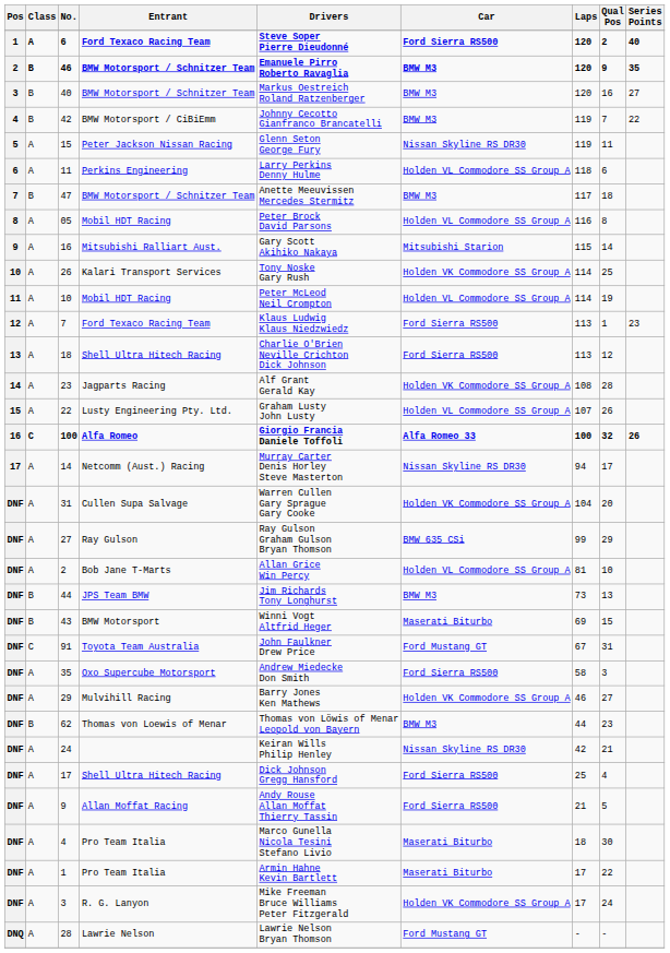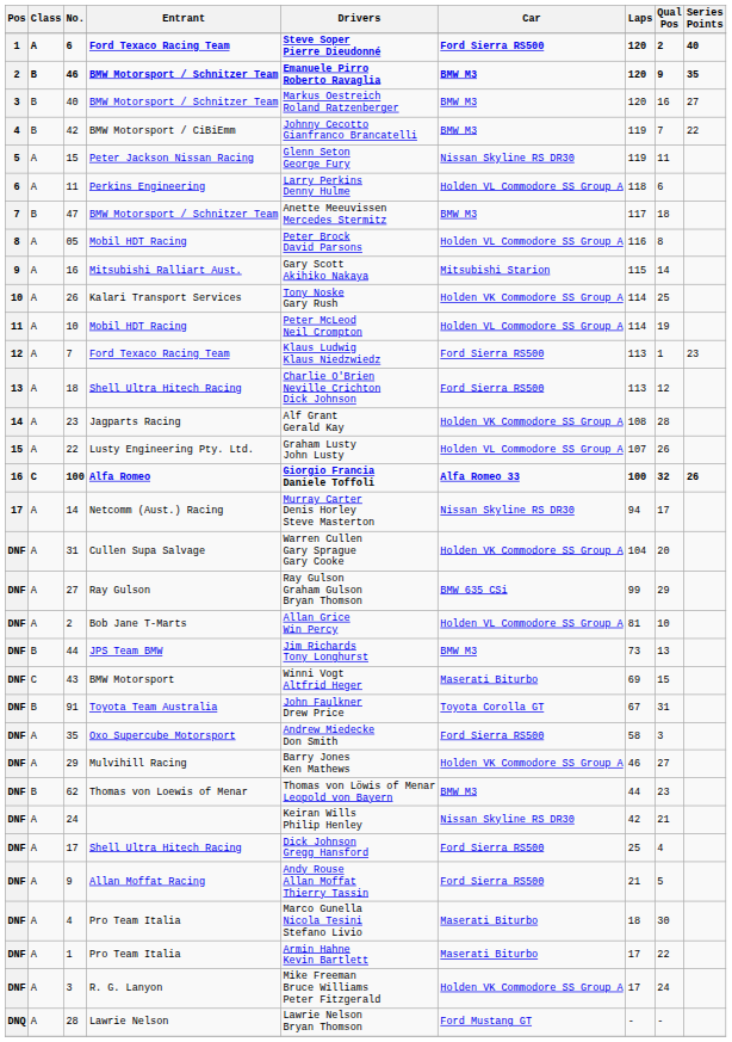 <table class="wikitable sortable" style="font-size: 95%;">
 <tr>
 <th>Pos</th>
 <th>Class</th>
 <th>No.</th>
 <th>Entrant </th>
 <th>Drivers</th>
 <th>Car</th>
 <th>Laps</th>
 <th>Qual<br>Pos</th>
 <th>Series<br>Points</th>
 </tr>
 <tr>
 </tr>
 <tr style="font-weight:bold">
 <th>1</th>
 <td>A</td>
 <td>6</td>
 <td> <a href='#'>Ford Texaco Racing Team</a></td>
 <td> <a href='#'>Steve Soper</a><br> <a href='#'>Pierre Dieudonné</a></td>
 <td><a href='#'>Ford Sierra RS500</a></td>
 <td>120</td>
 <td>2</td>
 <td>40</td>
 </tr>
 <tr style="font-weight:bold">
 <th>2</th>
 <td>B</td>
 <td>46</td>
 <td> <a href='#'>BMW Motorsport / Schnitzer Team</a></td>
 <td> <a href='#'>Emanuele Pirro</a><br> <a href='#'>Roberto Ravaglia</a></td>
 <td><a href='#'>BMW M3</a></td>
 <td>120</td>
 <td>9</td>
 <td>35</td>
 </tr>
 <tr>
 <th>3</th>
 <td>B</td>
 <td>40</td>
 <td> <a href='#'>BMW Motorsport / Schnitzer Team</a></td>
 <td> <a href='#'>Markus Oestreich</a><br> <a href='#'>Roland Ratzenberger</a></td>
 <td><a href='#'>BMW M3</a></td>
 <td>120</td>
 <td>16</td>
 <td>27</td>
 </tr>
 <tr>
 <th>4</th>
 <td>B</td>
 <td>42</td>
 <td> BMW Motorsport / CiBiEmm</td>
 <td> <a href='#'>Johnny Cecotto</a><br> <a href='#'>Gianfranco Brancatelli</a></td>
 <td><a href='#'>BMW M3</a></td>
 <td>119</td>
 <td>7</td>
 <td>22</td>
 </tr>
 <tr>
 <th>5</th>
 <td>A</td>
 <td>15</td>
 <td> <a href='#'>Peter Jackson Nissan Racing</a></td>
 <td> <a href='#'>Glenn Seton</a><br> <a href='#'>George Fury</a></td>
 <td><a href='#'>Nissan Skyline RS DR30</a></td>
 <td>119</td>
 <td>11</td>
 <td></td>
 </tr>
 <tr>
 <th>6</th>
 <td>A</td>
 <td>11</td>
 <td> <a href='#'>Perkins Engineering</a></td>
 <td> <a href='#'>Larry Perkins</a><br> <a href='#'>Denny Hulme</a></td>
 <td><a href='#'>Holden VL Commodore SS Group A</a></td>
 <td>118</td>
 <td>6</td>
 <td></td>
 </tr>
 <tr>
 <th>7</th>
 <td>B</td>
 <td>47</td>
 <td> <a href='#'>BMW Motorsport / Schnitzer Team</a></td>
 <td> Anette Meeuvissen<br> <a href='#'>Mercedes Stermitz</a></td>
 <td><a href='#'>BMW M3</a></td>
 <td>117</td>
 <td>18</td>
 <td></td>
 </tr>
 <tr>
 <th>8</th>
 <td>A</td>
 <td>05</td>
 <td> <a href='#'>Mobil HDT Racing</a></td>
 <td> <a href='#'>Peter Brock</a><br> <a href='#'>David Parsons</a></td>
 <td><a href='#'>Holden VL Commodore SS Group A</a></td>
 <td>116</td>
 <td>8</td>
 <td></td>
 </tr>
 <tr>
 <th>9</th>
 <td>A</td>
 <td>16</td>
 <td> <a href='#'>Mitsubishi Ralliart Aust.</a></td>
 <td> Gary Scott<br> <a href='#'>Akihiko Nakaya</a></td>
 <td><a href='#'>Mitsubishi Starion</a></td>
 <td>115</td>
 <td>14</td>
 <td></td>
 </tr>
 <tr>
 <th>10</th>
 <td>A</td>
 <td>26</td>
 <td> Kalari Transport Services</td>
 <td> <a href='#'>Tony Noske</a><br> Gary Rush</td>
 <td><a href='#'>Holden VK Commodore SS Group A</a></td>
 <td>114</td>
 <td>25</td>
 <td></td>
 </tr>
 <tr>
 <th>11</th>
 <td>A</td>
 <td>10</td>
 <td> <a href='#'>Mobil HDT Racing</a></td>
 <td> <a href='#'>Peter McLeod</a><br> <a href='#'>Neil Crompton</a></td>
 <td><a href='#'>Holden VL Commodore SS Group A</a></td>
 <td>114</td>
 <td>19</td>
 <td></td>
 </tr>
 <tr>
 <th>12</th>
 <td>A</td>
 <td>7</td>
 <td> <a href='#'>Ford Texaco Racing Team</a></td>
 <td> <a href='#'>Klaus Ludwig</a><br> <a href='#'>Klaus Niedzwiedz</a></td>
 <td><a href='#'>Ford Sierra RS500</a></td>
 <td>113</td>
 <td>1</td>
 <td>23</td>
 </tr>
 <tr>
 <th>13</th>
 <td>A</td>
 <td>18</td>
 <td> <a href='#'>Shell Ultra Hitech Racing</a></td>
 <td> <a href='#'>Charlie O'Brien</a><br> <a href='#'>Neville Crichton</a><br> <a href='#'>Dick Johnson</a></td>
 <td><a href='#'>Ford Sierra RS500</a></td>
 <td>113</td>
 <td>12</td>
 <td></td>
 </tr>
 <tr>
 <th>14</th>
 <td>A</td>
 <td>23</td>
 <td> Jagparts Racing</td>
 <td> Alf Grant<br> Gerald Kay</td>
 <td><a href='#'>Holden VK Commodore SS Group A</a></td>
 <td>108</td>
 <td>28</td>
 <td></td>
 </tr>
 <tr>
 <th>15</th>
 <td>A</td>
 <td>22</td>
 <td> Lusty Engineering Pty. Ltd.</td>
 <td> Graham Lusty<br> John Lusty</td>
 <td><a href='#'>Holden VL Commodore SS Group A</a></td>
 <td>107</td>
 <td>26</td>
 <td></td>
 </tr>
 <tr style="font-weight:bold">
 <th>16</th>
 <td>C</td>
 <td>100</td>
 <td> <a href='#'>Alfa Romeo</a></td>
 <td> <a href='#'>Giorgio Francia</a><br> Daniele Toffoli</td>
 <td><a href='#'>Alfa Romeo 33</a></td>
 <td>100</td>
 <td>32</td>
 <td>26</td>
 </tr>
 <tr>
 <th>17</th>
 <td>A</td>
 <td>14</td>
 <td> Netcomm (Aust.) Racing</td>
 <td> <a href='#'>Murray Carter</a><br> Denis Horley<br> Steve Masterton</td>
 <td><a href='#'>Nissan Skyline RS DR30</a></td>
 <td>94</td>
 <td>17</td>
 <td></td>
 </tr>
 <tr>
 <th>DNF</th>
 <td>A</td>
 <td>31</td>
 <td> Cullen Supa Salvage</td>
 <td> Warren Cullen<br> Gary Sprague<br> Gary Cooke</td>
 <td><a href='#'>Holden VK Commodore SS Group A</a></td>
 <td>104</td>
 <td>20</td>
 <td></td>
 </tr>
 <tr>
 <th>DNF</th>
 <td>A</td>
 <td>27</td>
 <td> Ray Gulson</td>
 <td> Ray Gulson<br> Graham Gulson<br> Bryan Thomson</td>
 <td><a href='#'>BMW 635 CSi</a></td>
 <td>99</td>
 <td>29</td>
 <td></td>
 </tr>
 <tr>
 <th>DNF</th>
 <td>A</td>
 <td>2</td>
 <td> Bob Jane T-Marts</td>
 <td> <a href='#'>Allan Grice</a><br> <a href='#'>Win Percy</a></td>
 <td><a href='#'>Holden VL Commodore SS Group A</a></td>
 <td>81</td>
 <td>10</td>
 <td></td>
 </tr>
 <tr>
 <th>DNF</th>
 <td>B</td>
 <td>44</td>
 <td> <a href='#'>JPS Team BMW</a></td>
 <td> <a href='#'>Jim Richards</a><br> <a href='#'>Tony Longhurst</a></td>
 <td><a href='#'>BMW M3</a></td>
 <td>73</td>
 <td>13</td>
 <td></td>
 </tr>
 <tr>
 <th>DNF</th>
-<td>B</td>
+<td>C</td>
 <td>43</td>
 <td> BMW Motorsport</td>
 <td> Winni Vogt<br> <a href='#'>Altfrid Heger</a></td>
 <td><a href='#'>Maserati Biturbo</a></td>
 <td>69</td>
 <td>15</td>
 <td></td>
 </tr>
 <tr>
 <th>DNF</th>
-<td>C</td>
+<td>B</td>
 <td>91</td>
 <td> <a href='#'>Toyota Team Australia</a></td>
 <td> <a href='#'>John Faulkner</a><br> Drew Price</td>
-<td><a href='#'>Ford Mustang GT</a></td>
+<td><a href='#'>Toyota Corolla GT</a></td>
 <td>67</td>
 <td>31</td>
 <td></td>
 </tr>
 <tr>
 <th>DNF</th>
 <td>A</td>
 <td>35</td>
 <td> <a href='#'>Oxo Supercube Motorsport</a></td>
 <td> <a href='#'>Andrew Miedecke</a><br> Don Smith</td>
 <td><a href='#'>Ford Sierra RS500</a></td>
 <td>58</td>
 <td>3</td>
 <td></td>
 </tr>
 <tr>
 <th>DNF</th>
 <td>A</td>
 <td>29</td>
 <td> Mulvihill Racing</td>
 <td> Barry Jones  <br> Ken Mathews</td>
 <td><a href='#'>Holden VK Commodore SS Group A</a></td>
 <td>46</td>
 <td>27</td>
 <td></td>
 </tr>
 <tr>
 <th>DNF</th>
 <td>B</td>
 <td>62</td>
 <td> Thomas von Loewis of Menar</td>
 <td> Thomas von Löwis of Menar<br> <a href='#'>Leopold von Bayern</a></td>
 <td><a href='#'>BMW M3</a></td>
 <td>44</td>
 <td>23</td>
 <td></td>
 </tr>
 <tr>
 <th>DNF</th>
 <td>A</td>
 <td>24</td>
 <td></td>
 <td> Keiran Wills<br> Philip Henley</td>
 <td><a href='#'>Nissan Skyline RS DR30</a></td>
 <td>42</td>
 <td>21</td>
 <td></td>
 </tr>
 <tr>
 <th>DNF</th>
 <td>A</td>
 <td>17</td>
 <td> <a href='#'>Shell Ultra Hitech Racing</a></td>
 <td> <a href='#'>Dick Johnson</a><br> <a href='#'>Gregg Hansford</a></td>
 <td><a href='#'>Ford Sierra RS500</a></td>
 <td>25</td>
 <td>4</td>
 <td></td>
 </tr>
 <tr>
 <th>DNF</th>
 <td>A</td>
 <td>9</td>
 <td> <a href='#'>Allan Moffat Racing</a></td>
 <td> <a href='#'>Andy Rouse</a><br> <a href='#'>Allan Moffat</a><br> <a href='#'>Thierry Tassin</a></td>
 <td><a href='#'>Ford Sierra RS500</a></td>
 <td>21</td>
 <td>5</td>
 <td></td>
 </tr>
 <tr>
 <th>DNF</th>
 <td>A</td>
 <td>4</td>
 <td> Pro Team Italia</td>
 <td> Marco Gunella<br> <a href='#'>Nicola Tesini</a><br> Stefano Livio</td>
 <td><a href='#'>Maserati Biturbo</a></td>
 <td>18</td>
 <td>30</td>
 <td></td>
 </tr>
 <tr>
 <th>DNF</th>
 <td>A</td>
 <td>1</td>
 <td> Pro Team Italia</td>
 <td> <a href='#'>Armin Hahne</a><br> <a href='#'>Kevin Bartlett</a></td>
 <td><a href='#'>Maserati Biturbo</a></td>
 <td>17</td>
 <td>22</td>
 <td></td>
 </tr>
 <tr>
 <th>DNF</th>
 <td>A</td>
 <td>3</td>
 <td> R. G. Lanyon</td>
 <td> Mike Freeman<br> Bruce Williams<br> Peter Fitzgerald</td>
 <td><a href='#'>Holden VK Commodore SS Group A</a></td>
 <td>17</td>
 <td>24</td>
 <td></td>
 </tr>
 <tr>
 <th>DNQ </th>
 <td>A</td>
 <td>28</td>
 <td> Lawrie Nelson</td>
 <td> Lawrie Nelson  <br> Bryan Thomson </td>
 <td><a href='#'>Ford Mustang GT</a></td>
 <td>-</td>
 <td>-</td>
 <td></td>
 </tr>
 <tr>
 </tr>
 </table>
